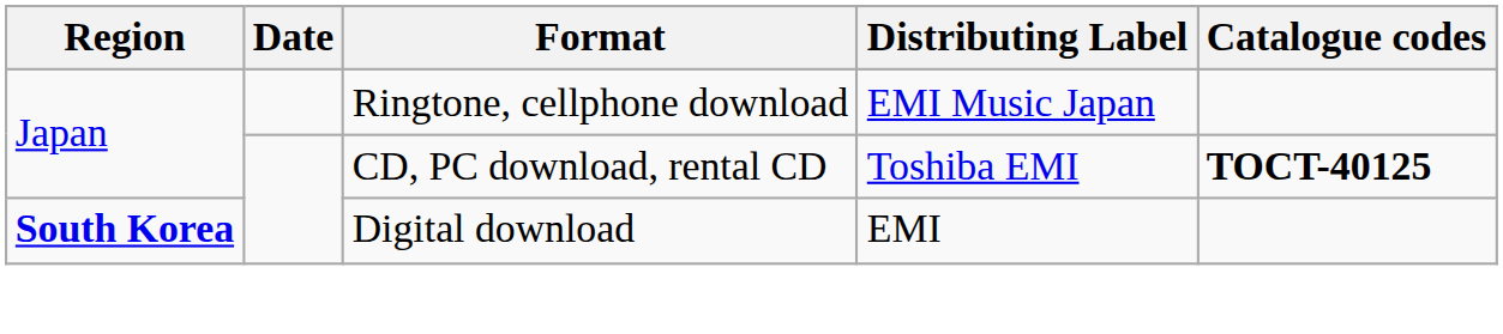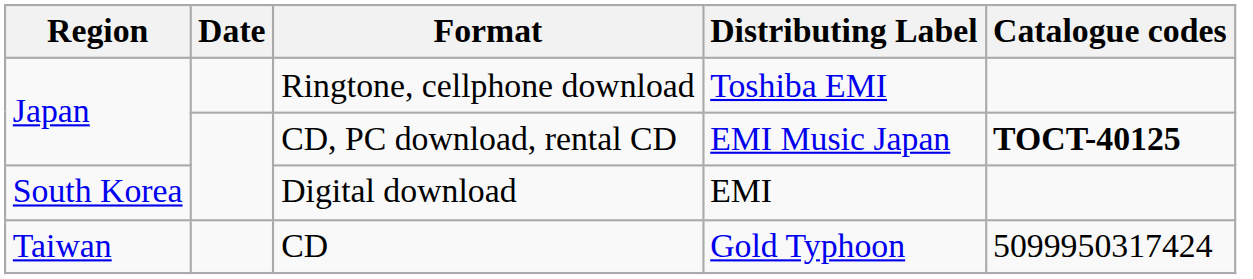 <table class="wikitable">
 <tr>
 <th>Region</th>
 <th>Date</th>
 <th>Format</th>
 <th>Distributing Label</th>
 <th>Catalogue codes</th>
 </tr>
 <tr>
 <td rowspan=2><a href='#'>Japan</a></td>
 <td></td>
 <td>Ringtone, cellphone download</td>
-<td><a href='#'>EMI Music Japan</a></td>
+<td><a href='#'>Toshiba EMI</a></td>
 <td></td>
 </tr>
 <tr>
 <td rowspan=2></td>
 <td>CD, PC download, rental CD</td>
-<td><a href='#'>Toshiba EMI</a></td>
+<td><a href='#'>EMI Music Japan</a></td>
 <td><strong>TOCT-40125</strong></td>
 </tr>
 <tr>
-<td><strong><a href='#'>South Korea</a></strong></td>
+<td><a href='#'>South Korea</a></td>
 <td>Digital download</td>
 <td>EMI</td>
 <td></td>
 </tr>
+<tr>
+<td><a href='#'>Taiwan</a></td>
+<td></td>
+<td>CD</td>
+<td><a href='#'>Gold Typhoon</a></td>
+<td>5099950317424</td>
+</tr>
 </table>
